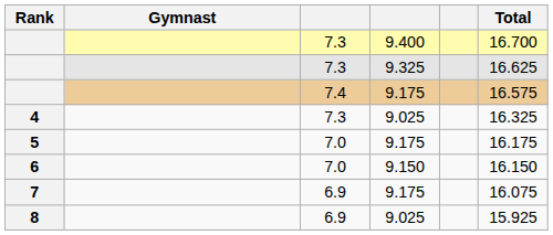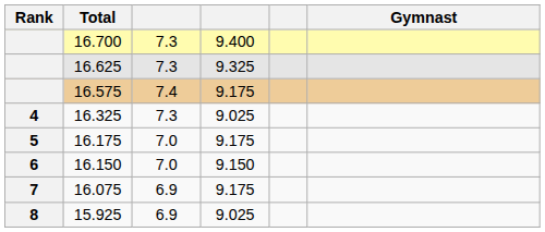 <table class="wikitable sortable" style="text-align:center; font-size:95%">
 <tr>
 <th scope="col" style="width:50px;">Rank</th>
-<th scope="col" style="width:220px;">Gymnast</th>
+<th scope="col" style="width:60px;">Total</th>
 <th scope="col" style="width:60px;"></th>
 <th scope="col" style="width:60px;"></th>
 <th scope="col" style="width:30px;"></th>
-<th scope="col" style="width:60px;">Total</th>
+<th scope="col" style="width:220px;">Gymnast</th>
 </tr>
 <tr style="background:#fffcaf;">
 <th scope=row style="text-align:center"></th>
-<td style="text-align:left;"></td>
+<td>16.700</td>
 <td>7.3</td>
 <td>9.400</td>
 <td></td>
-<td>16.700</td>
+<td style="text-align:left;"></td>
 </tr>
 <tr style="background:#e5e5e5;">
 <th scope=row style="text-align:center"></th>
-<td style="text-align:left;"></td>
+<td>16.625</td>
 <td>7.3</td>
 <td>9.325</td>
 <td></td>
-<td>16.625</td>
+<td style="text-align:left;"></td>
 </tr>
 <tr style="background:#ec9;">
 <th scope=row style="text-align:center"></th>
-<td style="text-align:left;"></td>
+<td>16.575</td>
 <td>7.4</td>
 <td>9.175</td>
 <td></td>
-<td>16.575</td>
+<td style="text-align:left;"></td>
 </tr>
 <tr>
 <th scope=row style="text-align:center">4</th>
-<td style="text-align:left;"></td>
+<td>16.325</td>
 <td>7.3</td>
 <td>9.025</td>
 <td></td>
-<td>16.325</td>
+<td style="text-align:left;"></td>
 </tr>
 <tr>
 <th scope=row style="text-align:center">5</th>
-<td style="text-align:left;"></td>
+<td>16.175</td>
 <td>7.0</td>
 <td>9.175</td>
 <td></td>
-<td>16.175</td>
+<td style="text-align:left;"></td>
 </tr>
 <tr>
 <th scope=row style="text-align:center">6</th>
-<td style="text-align:left;"></td>
+<td>16.150</td>
 <td>7.0</td>
 <td>9.150</td>
 <td></td>
-<td>16.150</td>
+<td style="text-align:left;"></td>
 </tr>
 <tr>
 <th scope=row style="text-align:center">7</th>
-<td style="text-align:left;"></td>
+<td>16.075</td>
 <td>6.9</td>
 <td>9.175</td>
 <td></td>
-<td>16.075</td>
+<td style="text-align:left;"></td>
 </tr>
 <tr>
 <th scope=row style="text-align:center">8</th>
-<td style="text-align:left;"></td>
+<td>15.925</td>
 <td>6.9</td>
 <td>9.025</td>
 <td></td>
-<td>15.925</td>
+<td style="text-align:left;"></td>
 </tr>
 </table>
